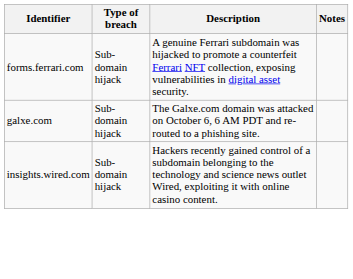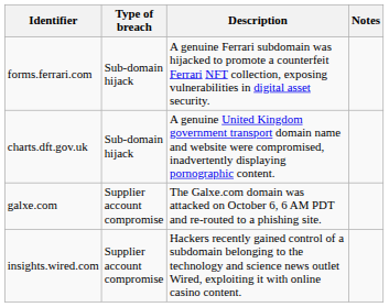 <table class="wikitable" border="1" width="40%">
 <tr>
 <th width="30">Identifier</th>
 <th width="80">Type of breach</th>
 <th width="250">Description</th>
 <th width="10">Notes</th>
 </tr>
 <tr>
 <td>forms.ferrari.com</td>
 <td>Sub-domain hijack</td>
 <td>A genuine Ferrari subdomain was hijacked to promote a counterfeit <a href='#'>Ferrari</a> <a href='#'>NFT</a> collection, exposing vulnerabilities in <a href='#'>digital asset</a> security.</td>
 <td></td>
 </tr>
 <tr>
+<td>charts.dft.gov.uk</td>
+<td>Sub-domain hijack</td>
+<td>A genuine <a href='#'>United Kingdom government transport</a> domain name and website were compromised, inadvertently displaying <a href='#'>pornographic</a> content.</td>
+<td></td>
+</tr>
+<tr>
 <td>galxe.com</td>
-<td>Sub-domain hijack</td>
+<td>Supplier account compromise</td>
 <td>The Galxe.com domain was attacked on October 6, 6 AM PDT and re-routed to a phishing site.</td>
 <td></td>
 </tr>
 <tr>
 <td>insights.wired.com</td>
-<td>Sub-domain hijack</td>
+<td>Supplier account compromise</td>
 <td>Hackers recently gained control of a subdomain belonging to the technology and science news outlet Wired, exploiting it with online casino content.</td>
 <td></td>
 </tr>
 </table>
